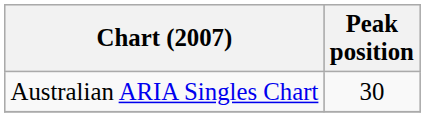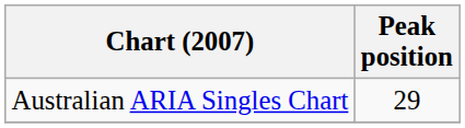 <table class="wikitable">
 <tr>
 <th align="left">Chart (2007)</th>
 <th align="center">Peak<br>position</th>
 </tr>
 <tr>
 <td align="left">Australian <a href='#'>ARIA Singles Chart</a></td>
-<td align="center">30</td>
+<td align="center">29</td>
 </tr>
 <tr>
 </tr>
 </table>
